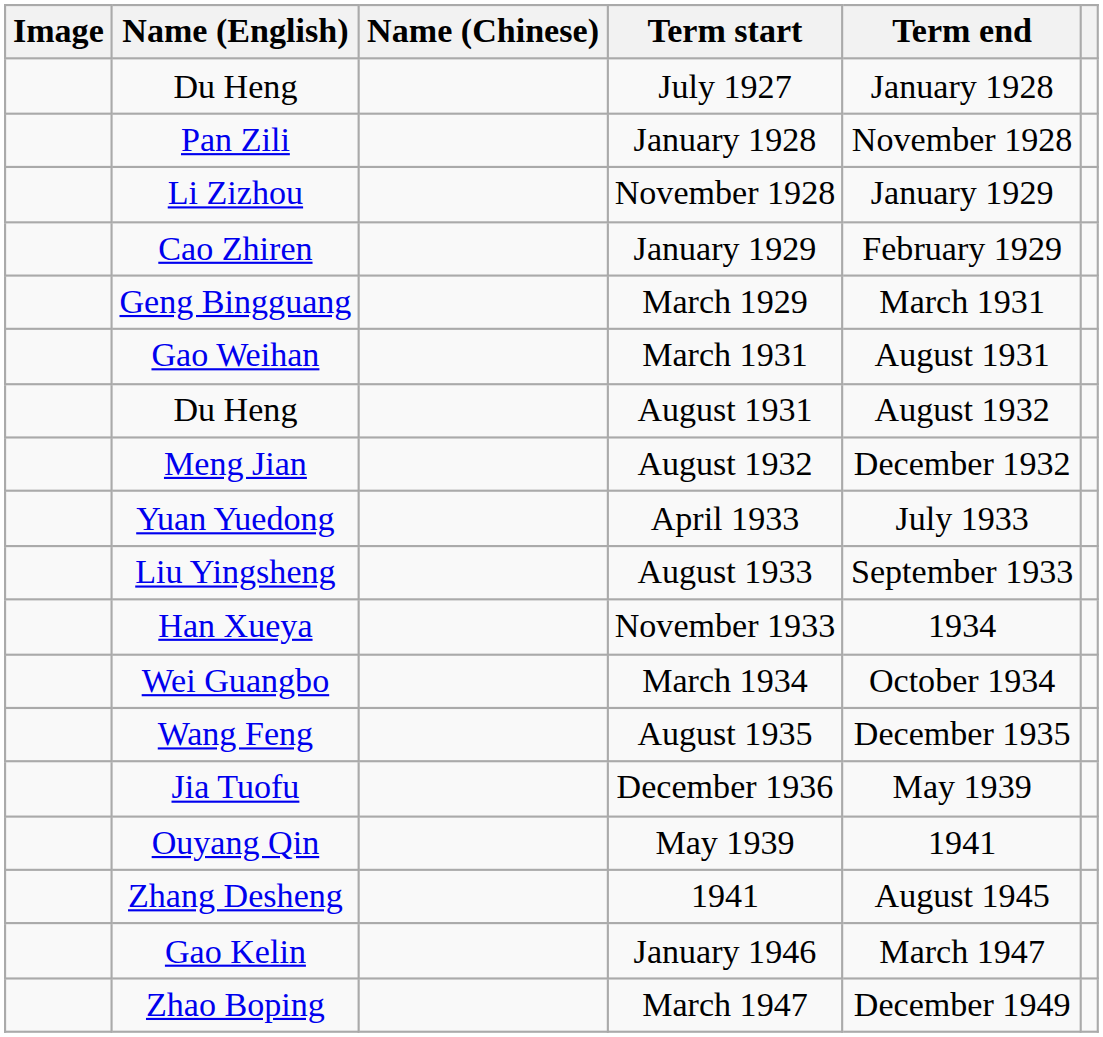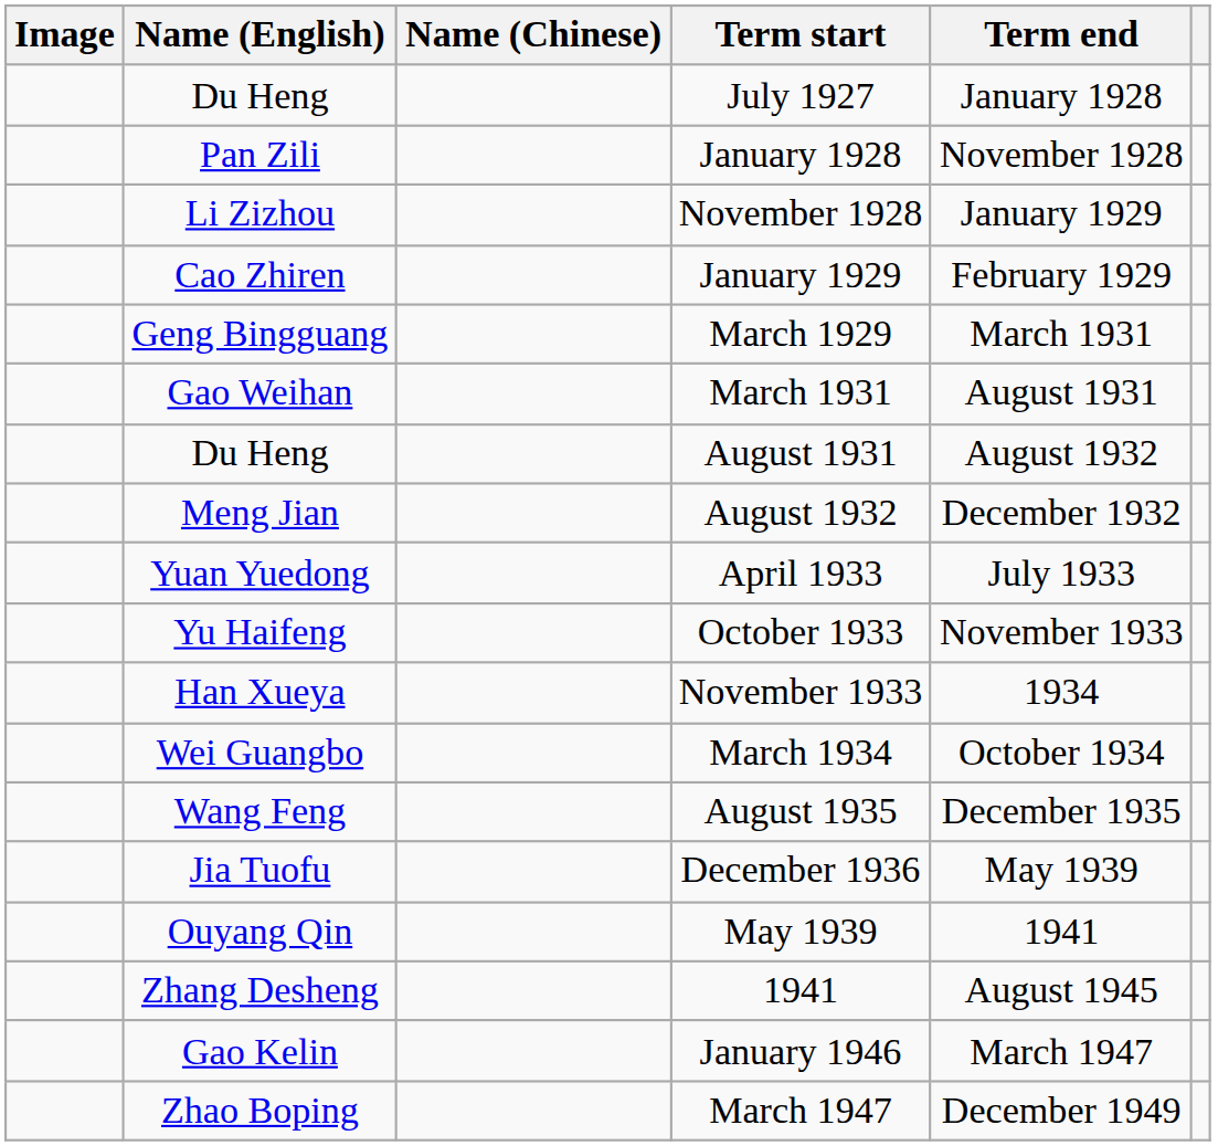 <table class="wikitable" style="text-align:center">
 <tr>
 <th>Image</th>
 <th>Name (English)</th>
 <th>Name (Chinese)</th>
 <th>Term start</th>
 <th>Term end</th>
 <th></th>
 </tr>
 <tr>
 <td></td>
 <td>Du Heng</td>
 <td></td>
 <td>July 1927</td>
 <td>January 1928</td>
 <td></td>
 </tr>
 <tr>
 <td></td>
 <td><a href='#'>Pan Zili</a></td>
 <td></td>
 <td>January 1928</td>
 <td>November 1928</td>
 <td></td>
 </tr>
 <tr>
 <td></td>
 <td><a href='#'>Li Zizhou</a></td>
 <td></td>
 <td>November 1928</td>
 <td>January 1929</td>
 <td></td>
 </tr>
 <tr>
 <td></td>
 <td><a href='#'>Cao Zhiren</a></td>
 <td></td>
 <td>January 1929</td>
 <td>February 1929</td>
 <td></td>
 </tr>
 <tr>
 <td></td>
 <td><a href='#'>Geng Bingguang</a></td>
 <td></td>
 <td>March 1929</td>
 <td>March 1931</td>
 <td></td>
 </tr>
 <tr>
 <td></td>
 <td><a href='#'>Gao Weihan</a></td>
 <td></td>
 <td>March 1931</td>
 <td>August 1931</td>
 <td></td>
 </tr>
 <tr>
 <td></td>
 <td>Du Heng</td>
 <td></td>
 <td>August 1931</td>
 <td>August 1932</td>
 <td></td>
 </tr>
 <tr>
 <td></td>
 <td><a href='#'>Meng Jian</a></td>
 <td></td>
 <td>August 1932</td>
 <td>December 1932</td>
 <td></td>
 </tr>
 <tr>
 <td></td>
 <td><a href='#'>Yuan Yuedong</a></td>
 <td></td>
 <td>April 1933</td>
 <td>July 1933</td>
 <td></td>
 </tr>
 <tr>
 <td></td>
-<td><a href='#'>Liu Yingsheng</a></td>
+<td><a href='#'>Yu Haifeng</a></td>
 <td></td>
-<td>August 1933</td>
-<td>September 1933</td>
+<td>October 1933</td>
+<td>November 1933</td>
 <td></td>
 </tr>
 <tr>
 <td></td>
 <td><a href='#'>Han Xueya</a></td>
 <td></td>
 <td>November 1933</td>
 <td>1934</td>
 <td></td>
 </tr>
 <tr>
 <td></td>
 <td><a href='#'>Wei Guangbo</a></td>
 <td></td>
 <td>March 1934</td>
 <td>October 1934</td>
 <td></td>
 </tr>
 <tr>
 <td></td>
 <td><a href='#'>Wang Feng</a></td>
 <td></td>
 <td>August 1935</td>
 <td>December 1935</td>
 <td></td>
 </tr>
 <tr>
 <td></td>
 <td><a href='#'>Jia Tuofu</a></td>
 <td></td>
 <td>December 1936</td>
 <td>May 1939</td>
 <td></td>
 </tr>
 <tr>
 <td></td>
 <td><a href='#'>Ouyang Qin</a></td>
 <td></td>
 <td>May 1939</td>
 <td>1941</td>
 <td></td>
 </tr>
 <tr>
 <td></td>
 <td><a href='#'>Zhang Desheng</a></td>
 <td></td>
 <td>1941</td>
 <td>August 1945</td>
 <td></td>
 </tr>
 <tr>
 <td></td>
 <td><a href='#'>Gao Kelin</a></td>
 <td></td>
 <td>January 1946</td>
 <td>March 1947</td>
 <td></td>
 </tr>
 <tr>
 <td></td>
 <td><a href='#'>Zhao Boping</a></td>
 <td></td>
 <td>March 1947</td>
 <td>December 1949</td>
 <td></td>
 </tr>
 </table>
